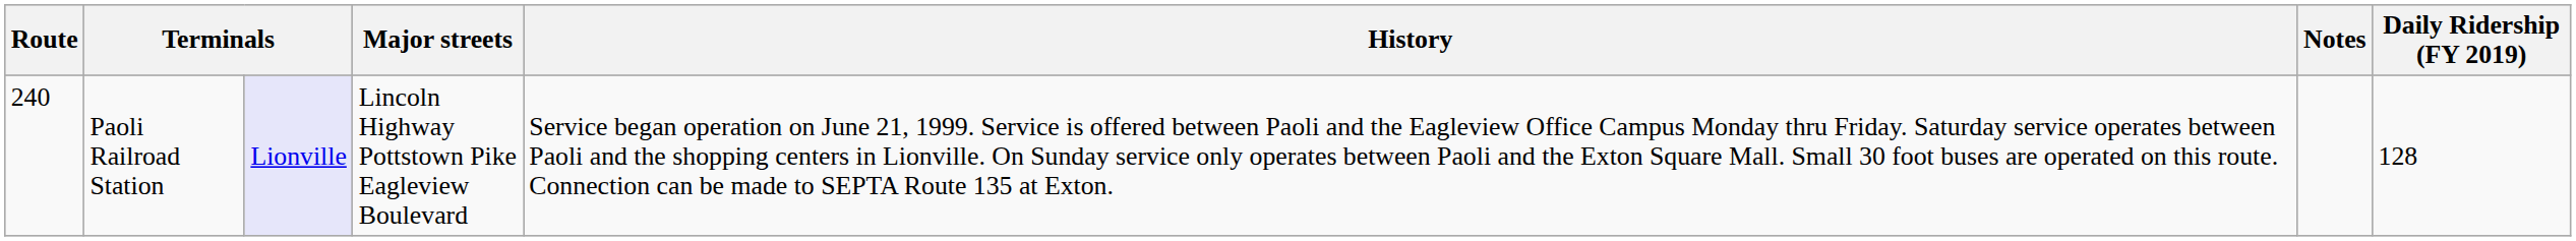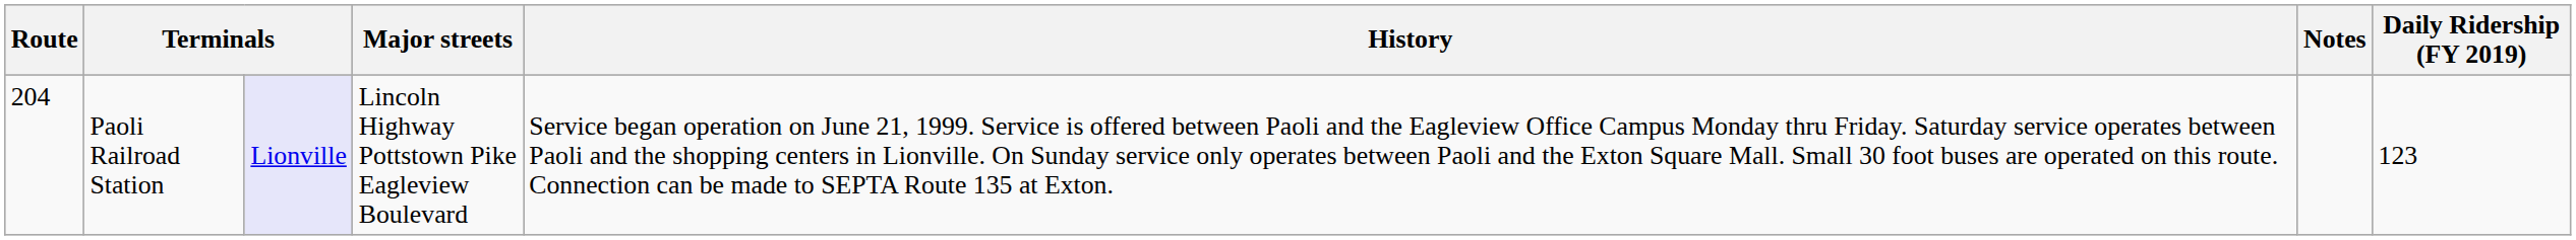 <table class=wikitable>
 <tr>
 <th>Route</th>
 <th colspan=2>Terminals</th>
 <th>Major streets</th>
 <th>History</th>
 <th>Notes</th>
 <th>Daily Ridership (FY 2019)</th>
 </tr>
 <tr>
-<td valign=top><div>240</div></td>
+<td valign=top><div>204</div></td>
 <td>Paoli Railroad Station</td>
 <td style="background: lavender;"><a href='#'>Lionville</a></td>
 <td>Lincoln Highway<br>Pottstown Pike<br>Eagleview Boulevard</td>
 <td>Service began operation on June 21, 1999. Service is offered between Paoli and the Eagleview Office Campus Monday thru Friday. Saturday service operates between Paoli and the shopping centers in Lionville. On Sunday service only operates between Paoli and the Exton Square Mall. Small 30 foot buses are operated on this route. Connection can be made to SEPTA Route 135 at Exton.</td>
 <td></td>
-<td>128</td>
+<td>123</td>
 </tr>
 </table>
